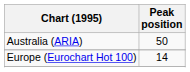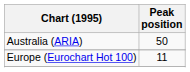 <table class="wikitable sortable">
 <tr>
 <th>Chart (1995)</th>
 <th>Peak<br>position</th>
 </tr>
 <tr>
 <td>Australia (<a href='#'>ARIA</a>)</td>
 <td align="center">50</td>
 </tr>
 <tr>
 </tr>
 <tr>
 </tr>
 <tr>
 </tr>
 <tr>
 <td>Europe (<a href='#'>Eurochart Hot 100</a>)</td>
-<td align="center">14</td>
+<td align="center">11</td>
 </tr>
 <tr>
 </tr>
 <tr>
 </tr>
 <tr>
 </tr>
 <tr>
 </tr>
 <tr>
 </tr>
 <tr>
 </tr>
 <tr>
 </tr>
 <tr>
 </tr>
 </table>
